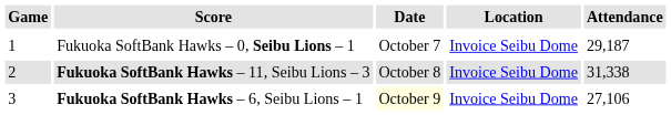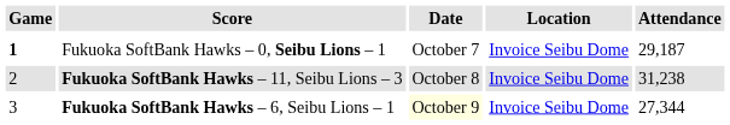 <table border="0" cellspacing="3" cellpadding="3">
 <tr style="background: #e3e3e3;">
 <th>Game</th>
 <th>Score</th>
 <th>Date</th>
 <th>Location</th>
 <th>Attendance</th>
 </tr>
 <tr style="background: #e3e3e3;">
 </tr>
 <tr>
-<td>1</td>
+<td><strong>1</strong></td>
 <td>Fukuoka SoftBank Hawks – 0, <strong>Seibu Lions</strong> – 1</td>
 <td>October 7</td>
 <td><a href='#'>Invoice Seibu Dome</a></td>
 <td>29,187</td>
 </tr>
 <tr style="background: #e3e3e3;">
 <td>2</td>
 <td><strong>Fukuoka SoftBank Hawks</strong> – 11, Seibu Lions – 3</td>
 <td>October 8</td>
 <td><a href='#'>Invoice Seibu Dome</a></td>
-<td>31,338</td>
+<td>31,238</td>
 </tr>
 <tr>
 <td>3</td>
 <td><strong>Fukuoka SoftBank Hawks</strong> – 6, Seibu Lions – 1</td>
 <td style="background: lightyellow;">October 9</td>
 <td><a href='#'>Invoice Seibu Dome</a></td>
-<td>27,106</td>
+<td>27,344</td>
 </tr>
 </table>
